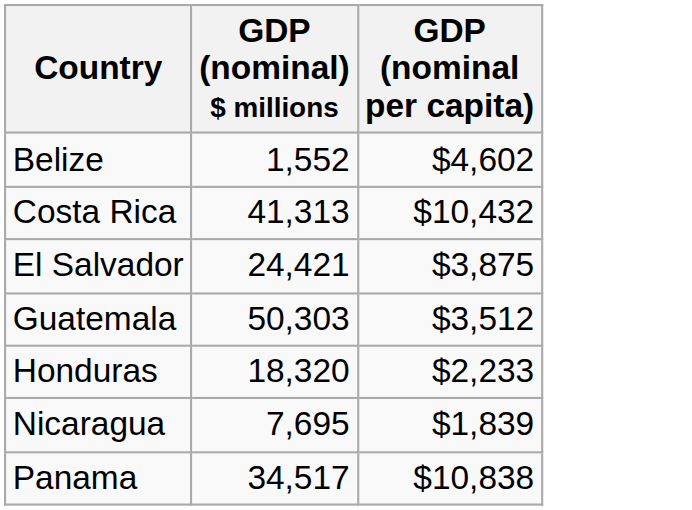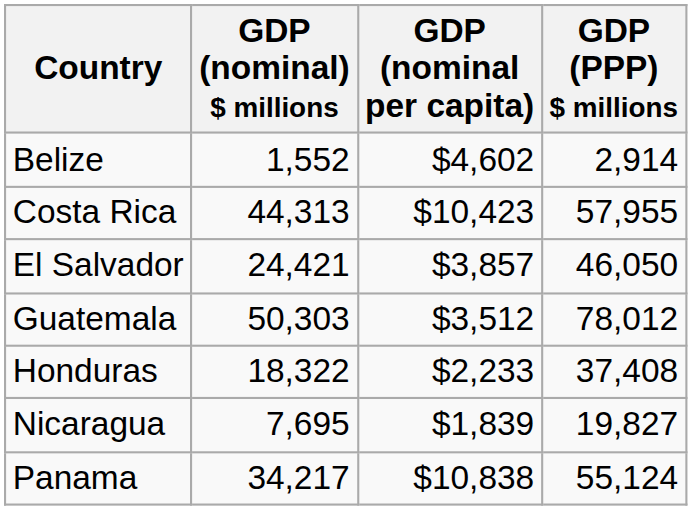 <table class="wikitable sortable">
 <tr>
 <th>Country</th>
 <th>GDP<br>(nominal)<br><small>$ millions</small></th>
 <th>GDP<br>(nominal<br>per capita)</th>
+<th>GDP<br>(PPP)<br><small>$ millions</small></th>
 </tr>
 <tr style="text-align: right">
 <td style="text-align:left;">Belize</td>
 <td>1,552</td>
 <td>$4,602</td>
+<td>2,914</td>
 </tr>
 <tr style="text-align: right">
 <td style="text-align:left;">Costa Rica</td>
-<td>41,313</td>
-<td>$10,432</td>
+<td>44,313</td>
+<td>$10,423</td>
+<td>57,955</td>
 </tr>
 <tr style="text-align: right">
 <td style="text-align:left;">El Salvador</td>
 <td>24,421</td>
-<td>$3,875</td>
+<td>$3,857</td>
+<td>46,050</td>
 </tr>
 <tr style="text-align: right">
 <td style="text-align:left;">Guatemala</td>
 <td>50,303</td>
 <td>$3,512</td>
+<td>78,012</td>
 </tr>
 <tr style="text-align: right">
 <td style="text-align:left;">Honduras</td>
-<td>18,320</td>
+<td>18,322</td>
 <td>$2,233</td>
+<td>37,408</td>
 </tr>
 <tr style="text-align: right">
 <td style="text-align:left;">Nicaragua</td>
 <td>7,695</td>
 <td>$1,839</td>
+<td>19,827</td>
 </tr>
 <tr style="text-align: right">
 <td style="text-align:left;">Panama</td>
-<td>34,517</td>
+<td>34,217</td>
 <td>$10,838</td>
+<td>55,124</td>
 </tr>
 </table>
